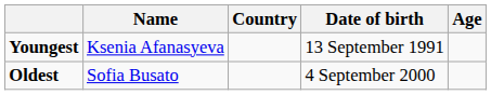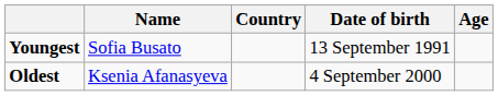 <table class="wikitable">
 <tr>
 <th></th>
 <th><strong>Name</strong></th>
 <th><strong>Country</strong></th>
 <th><strong>Date of birth</strong></th>
 <th><strong>Age</strong></th>
 </tr>
 <tr>
 <td><strong>Youngest</strong></td>
-<td><a href='#'>Ksenia Afanasyeva</a></td>
+<td><a href='#'>Sofia Busato</a></td>
 <td></td>
 <td>13 September 1991</td>
 <td></td>
 </tr>
 <tr>
 <td><strong>Oldest</strong></td>
-<td><a href='#'>Sofia Busato</a></td>
+<td><a href='#'>Ksenia Afanasyeva</a></td>
 <td></td>
 <td>4 September 2000</td>
 <td></td>
 </tr>
 </table>
